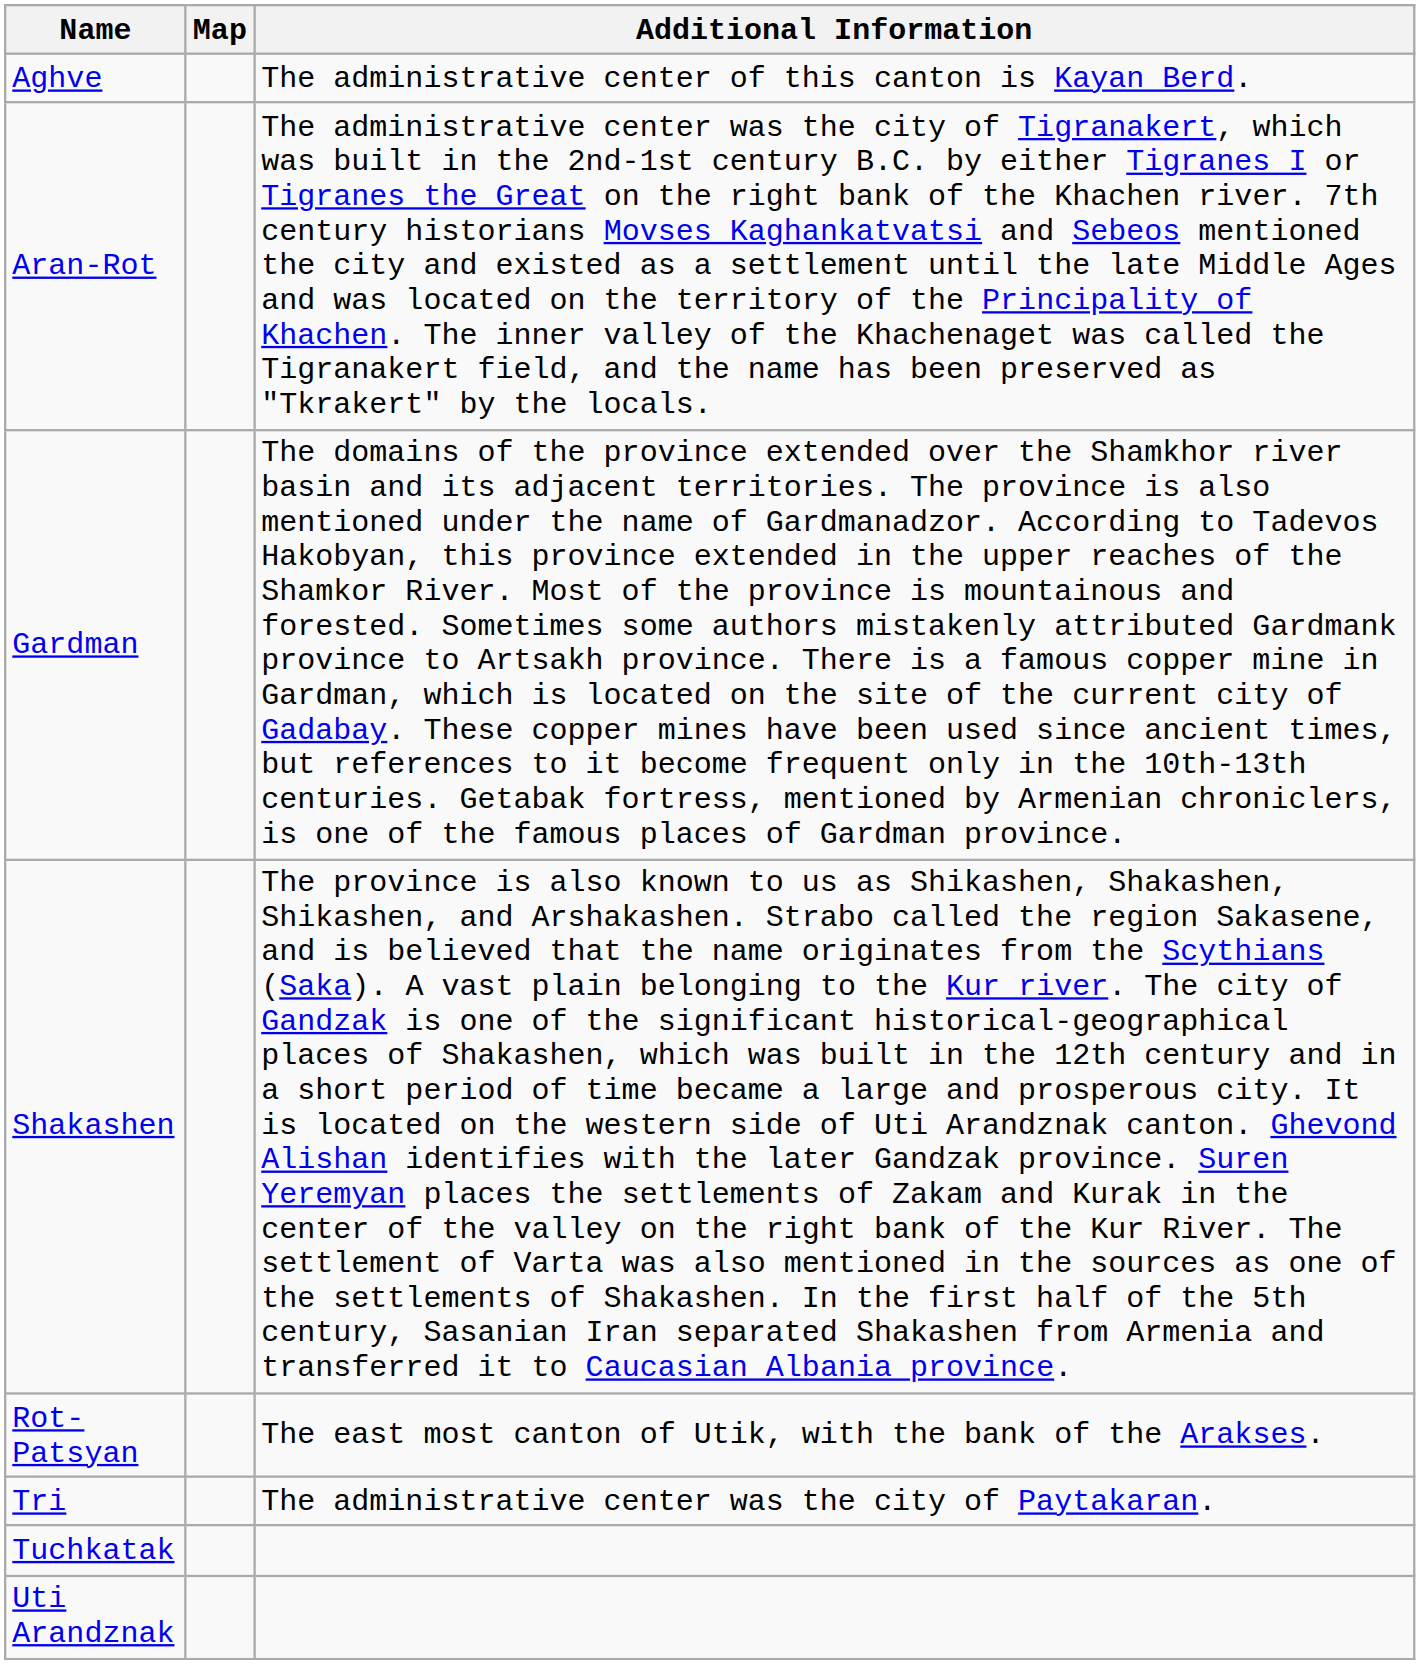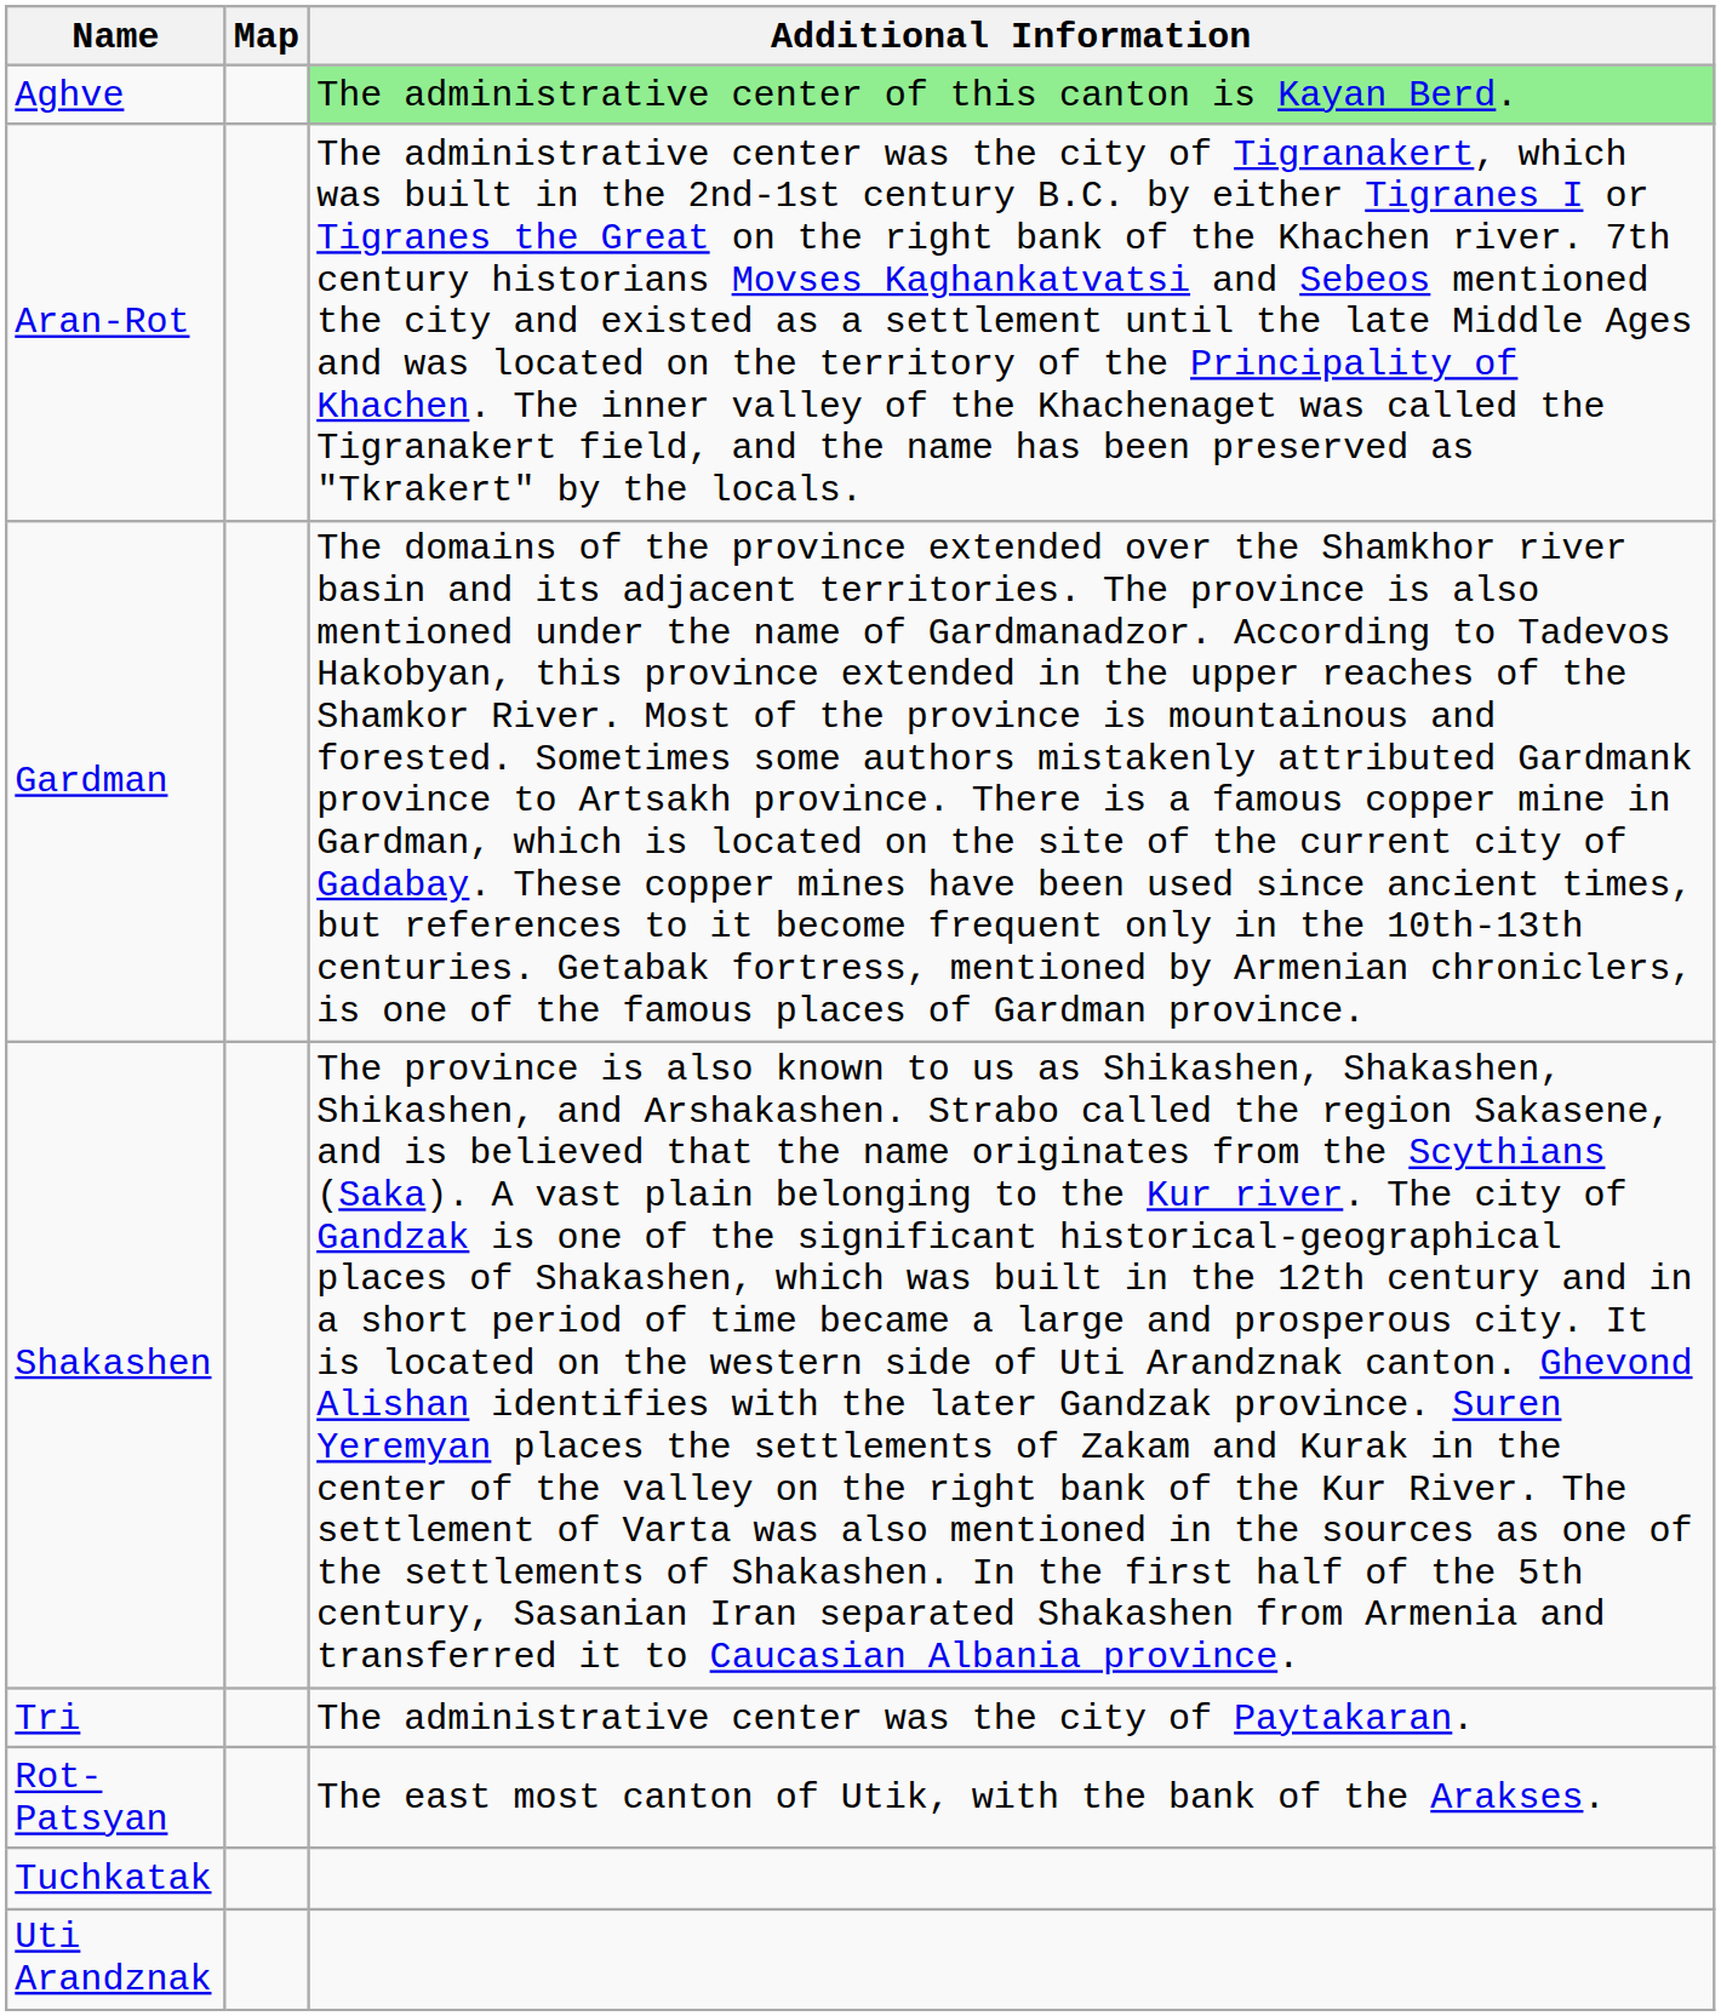 <table class="wikitable">
 <tr>
 <th>Name</th>
 <th>Map</th>
 <th>Additional Information</th>
 </tr>
 <tr>
 <td><a href='#'>Aghve</a></td>
 <td></td>
-<td>The administrative center of this canton is <a href='#'>Kayan Berd</a>.</td>
+<td style="background: lightgreen;">The administrative center of this canton is <a href='#'>Kayan Berd</a>.</td>
 </tr>
 <tr>
 <td><a href='#'>Aran-Rot</a></td>
 <td></td>
 <td>The administrative center was the city of <a href='#'>Tigranakert</a>, which was built in the 2nd-1st century B.C. by either <a href='#'>Tigranes I</a> or <a href='#'>Tigranes the Great</a> on the right bank of the Khachen river. 7th century historians <a href='#'>Movses Kaghankatvatsi</a> and <a href='#'>Sebeos</a> mentioned the city and existed as a settlement until the late Middle Ages and was located on the territory of the <a href='#'>Principality of Khachen</a>. The inner valley of the Khachenaget was called the Tigranakert field, and the name has been preserved as "Tkrakert" by the locals.</td>
 </tr>
 <tr>
 <td><a href='#'>Gardman</a></td>
 <td></td>
 <td>The domains of the province extended over the Shamkhor river basin and its adjacent territories. The province is also mentioned under the name of Gardmanadzor. According to Tadevos Hakobyan, this province extended in the upper reaches of the Shamkor River. Most of the province is mountainous and forested. Sometimes some authors mistakenly attributed Gardmank province to Artsakh province. There is a famous copper mine in Gardman, which is located on the site of the current city of <a href='#'>Gadabay</a>. These copper mines have been used since ancient times, but references to it become frequent only in the 10th-13th centuries. Getabak fortress, mentioned by Armenian chroniclers, is one of the famous places of Gardman province.</td>
 </tr>
 <tr>
 <td><a href='#'>Shakashen</a></td>
 <td></td>
 <td>The province is also known to us as Shikashen, Shakashen, Shikashen, and Arshakashen. Strabo called the region Sakasene, and is believed that the name originates from the <a href='#'>Scythians</a> (<a href='#'>Saka</a>). A vast plain belonging to the <a href='#'>Kur river</a>. The city of <a href='#'>Gandzak</a> is one of the significant historical-geographical places of Shakashen, which was built in the 12th century and in a short period of time became a large and prosperous city. It is located on the western side of Uti Arandznak canton. <a href='#'>Ghevond Alishan</a> identifies with the later Gandzak province. <a href='#'>Suren Yeremyan</a> places the settlements of Zakam and Kurak in the center of the valley on the right bank of the Kur River. The settlement of Varta was also mentioned in the sources as one of the settlements of Shakashen. In the first half of the 5th century, Sasanian Iran separated Shakashen from Armenia and transferred it to <a href='#'>Caucasian Albania province</a>.</td>
 </tr>
 <tr>
+<td><a href='#'>Tri</a></td>
+<td></td>
+<td>The administrative center was the city of <a href='#'>Paytakaran</a>.</td>
+</tr>
+<tr>
 <td><a href='#'>Rot-Patsyan</a></td>
 <td></td>
 <td>The east most canton of Utik, with the bank of the <a href='#'>Arakses</a>.</td>
-</tr>
-<tr>
-<td><a href='#'>Tri</a></td>
-<td></td>
-<td>The administrative center was the city of <a href='#'>Paytakaran</a>.</td>
 </tr>
 <tr>
 <td><a href='#'>Tuchkatak</a></td>
 <td></td>
 <td></td>
 </tr>
 <tr>
 <td><a href='#'>Uti Arandznak</a></td>
 <td></td>
 <td></td>
 </tr>
 </table>
